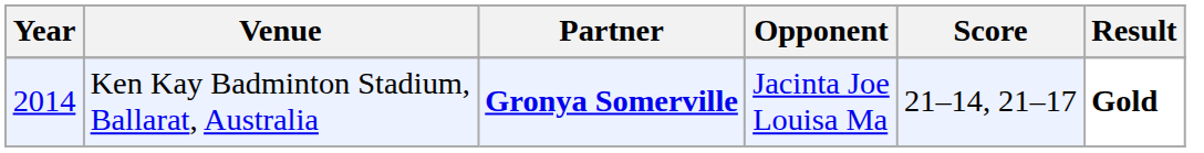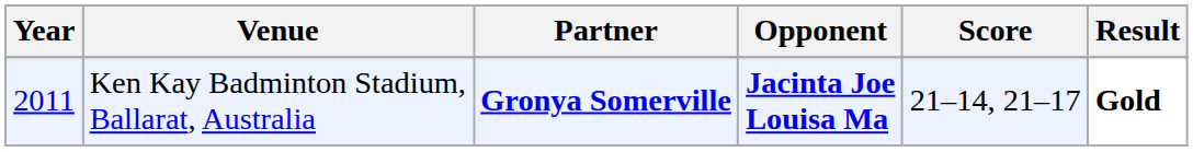 <table class="sortable wikitable" style="font-size: 90%;">
 <tr>
 <th>Year</th>
 <th>Venue</th>
 <th>Partner</th>
 <th>Opponent</th>
 <th>Score</th>
 <th>Result</th>
 </tr>
 <tr>
 </tr>
 <tr style="background:#ECF2FF">
-<td align="center"><a href='#'>2014</a></td>
+<td align="center"><a href='#'>2011</a></td>
 <td align="left">Ken Kay Badminton Stadium,<br> <a href='#'>Ballarat</a>, <a href='#'>Australia</a></td>
 <td align="left"><strong> <a href='#'>Gronya Somerville</a></strong></td>
-<td align="left"> <a href='#'>Jacinta Joe</a><br> <a href='#'>Louisa Ma</a></td>
+<td align="left"><strong> <a href='#'>Jacinta Joe</a><br> <a href='#'>Louisa Ma</a></strong></td>
 <td align="center">21–14, 21–17</td>
 <td style="text-align:left; background:white"> <strong>Gold</strong></td>
 </tr>
 </table>
